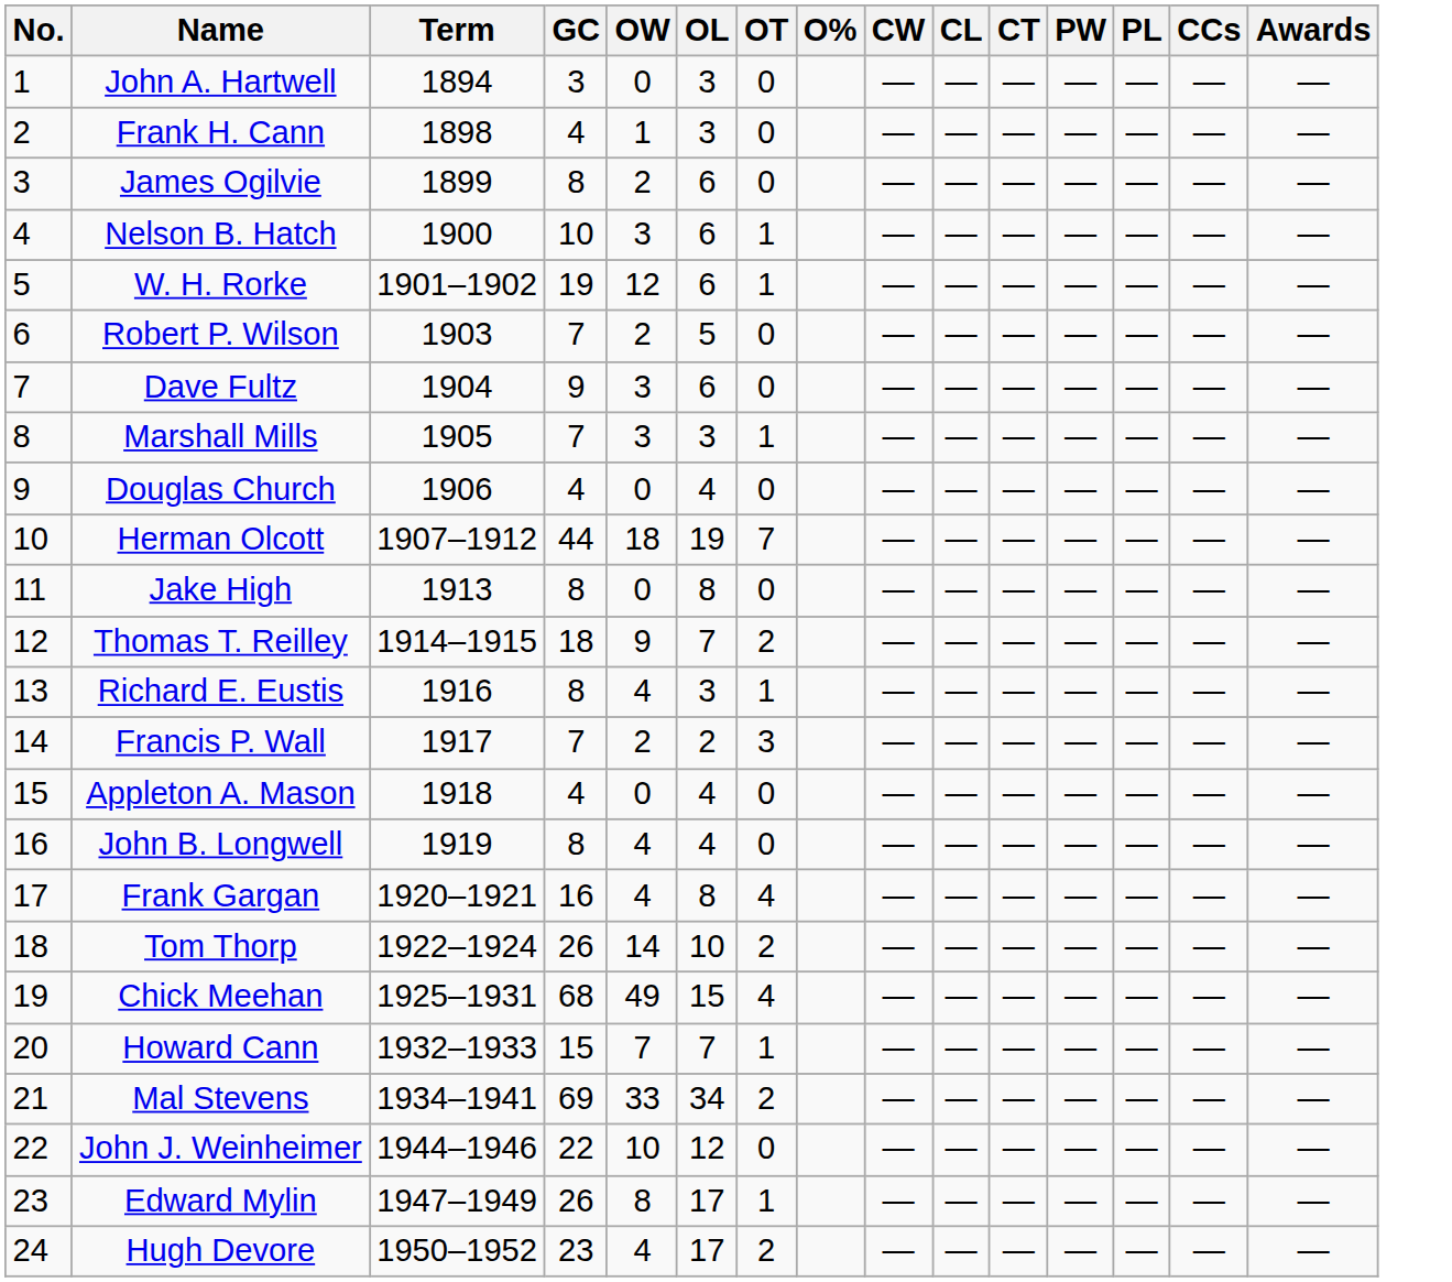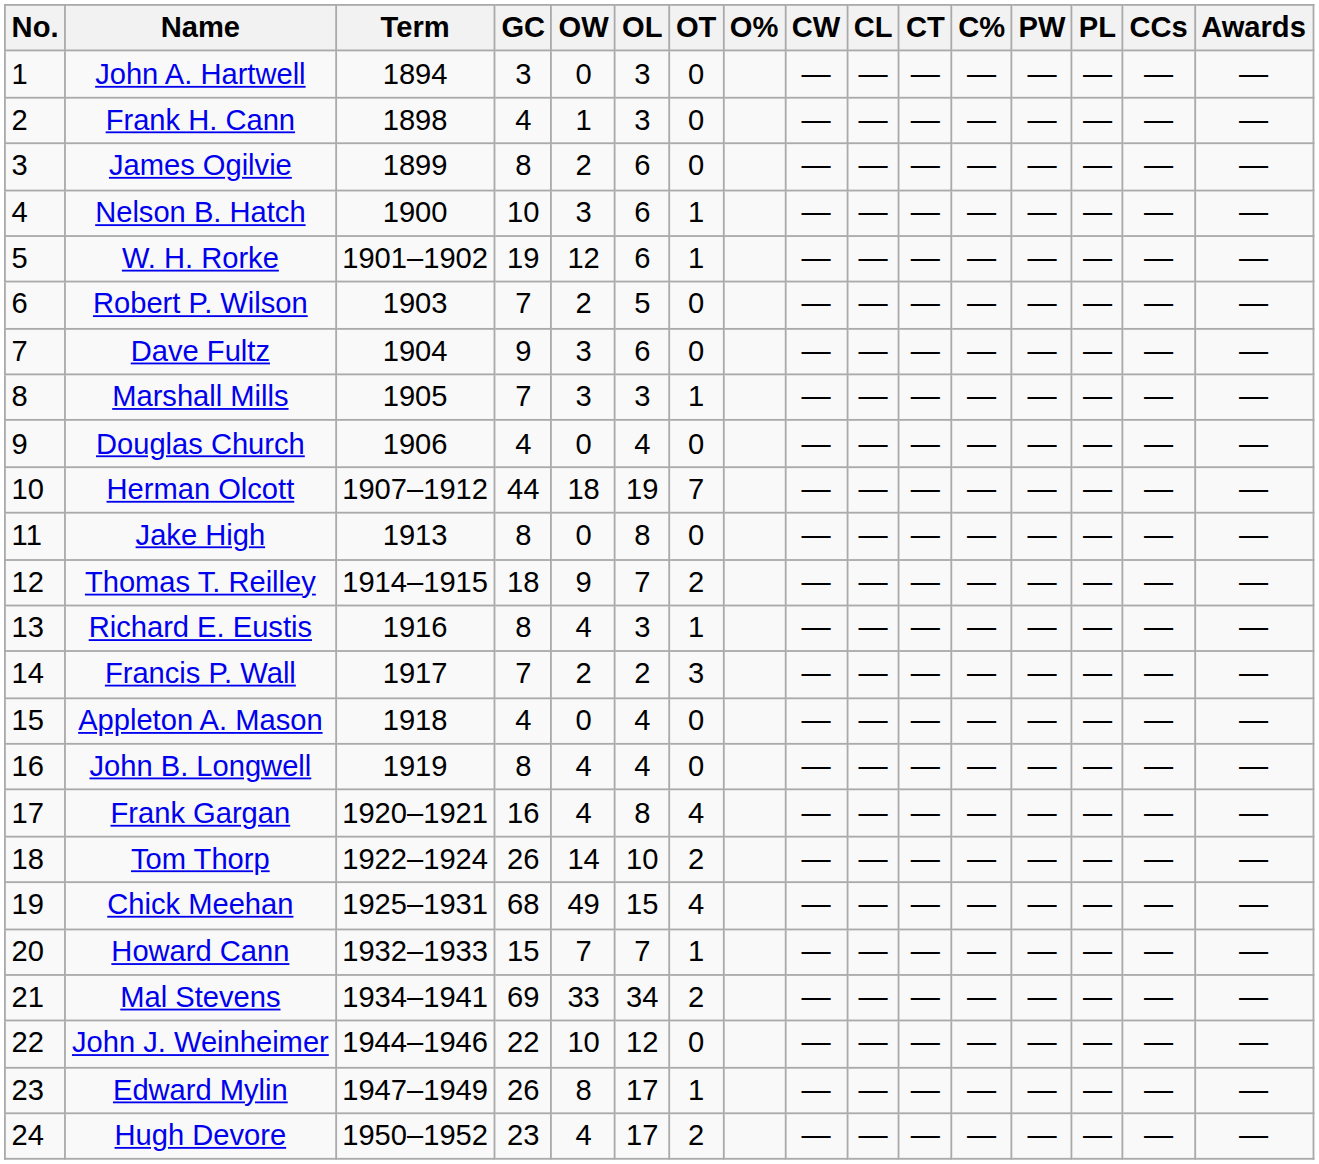 <table class="wikitable sortable">
 <tr>
 <th>No.</th>
 <th>Name</th>
 <th>Term</th>
 <th>GC</th>
 <th>OW</th>
 <th>OL</th>
 <th>OT</th>
 <th>O%</th>
 <th>CW</th>
 <th>CL</th>
 <th>CT</th>
+<th>C%</th>
 <th>PW</th>
 <th>PL</th>
 <th>CCs</th>
 <th class="unsortable">Awards</th>
 </tr>
 <tr>
 <td>1</td>
 <td align="center"><a href='#'>John A. Hartwell</a></td>
 <td align="center">1894</td>
 <td align="center">3</td>
 <td align="center">0</td>
 <td align="center">3</td>
 <td align="center">0</td>
 <td align="center"></td>
+<td align="center">—</td>
 <td align="center">—</td>
 <td align="center">—</td>
 <td align="center">—</td>
 <td align="center">—</td>
 <td align="center">—</td>
 <td align="center">—</td>
 <td align="center">—</td>
 </tr>
 <tr>
 <td>2</td>
 <td align="center"><a href='#'>Frank H. Cann</a></td>
 <td align="center">1898</td>
 <td align="center">4</td>
 <td align="center">1</td>
 <td align="center">3</td>
 <td align="center">0</td>
 <td align="center"></td>
 <td align="center">—</td>
 <td align="center">—</td>
 <td align="center">—</td>
 <td align="center">—</td>
 <td align="center">—</td>
 <td align="center">—</td>
 <td align="center">—</td>
+<td align="center">—</td>
 </tr>
 <tr>
 <td>3</td>
 <td align="center"><a href='#'>James Ogilvie</a></td>
 <td align="center">1899</td>
 <td align="center">8</td>
 <td align="center">2</td>
 <td align="center">6</td>
 <td align="center">0</td>
 <td align="center"></td>
+<td align="center">—</td>
 <td align="center">—</td>
 <td align="center">—</td>
 <td align="center">—</td>
 <td align="center">—</td>
 <td align="center">—</td>
 <td align="center">—</td>
 <td align="center">—</td>
 </tr>
 <tr>
 <td>4</td>
 <td align="center"><a href='#'>Nelson B. Hatch</a></td>
 <td align="center">1900</td>
 <td align="center">10</td>
 <td align="center">3</td>
 <td align="center">6</td>
 <td align="center">1</td>
 <td align="center"></td>
 <td align="center">—</td>
 <td align="center">—</td>
 <td align="center">—</td>
 <td align="center">—</td>
 <td align="center">—</td>
 <td align="center">—</td>
 <td align="center">—</td>
+<td align="center">—</td>
 </tr>
 <tr>
 <td>5</td>
 <td align="center"><a href='#'>W. H. Rorke</a></td>
 <td align="center">1901–1902</td>
 <td align="center">19</td>
 <td align="center">12</td>
 <td align="center">6</td>
 <td align="center">1</td>
 <td align="center"></td>
+<td align="center">—</td>
 <td align="center">—</td>
 <td align="center">—</td>
 <td align="center">—</td>
 <td align="center">—</td>
 <td align="center">—</td>
 <td align="center">—</td>
 <td align="center">—</td>
 </tr>
 <tr>
 <td>6</td>
 <td align="center"><a href='#'>Robert P. Wilson</a></td>
 <td align="center">1903</td>
 <td align="center">7</td>
 <td align="center">2</td>
 <td align="center">5</td>
 <td align="center">0</td>
 <td align="center"></td>
 <td align="center">—</td>
 <td align="center">—</td>
 <td align="center">—</td>
 <td align="center">—</td>
 <td align="center">—</td>
 <td align="center">—</td>
 <td align="center">—</td>
+<td align="center">—</td>
 </tr>
 <tr>
 <td>7</td>
 <td align="center"><a href='#'>Dave Fultz</a></td>
 <td align="center">1904</td>
 <td align="center">9</td>
 <td align="center">3</td>
 <td align="center">6</td>
 <td align="center">0</td>
 <td align="center"></td>
+<td align="center">—</td>
 <td align="center">—</td>
 <td align="center">—</td>
 <td align="center">—</td>
 <td align="center">—</td>
 <td align="center">—</td>
 <td align="center">—</td>
 <td align="center">—</td>
 </tr>
 <tr>
 <td>8</td>
 <td align="center"><a href='#'>Marshall Mills</a></td>
 <td align="center">1905</td>
 <td align="center">7</td>
 <td align="center">3</td>
 <td align="center">3</td>
 <td align="center">1</td>
 <td align="center"></td>
 <td align="center">—</td>
 <td align="center">—</td>
 <td align="center">—</td>
 <td align="center">—</td>
 <td align="center">—</td>
 <td align="center">—</td>
 <td align="center">—</td>
+<td align="center">—</td>
 </tr>
 <tr>
 <td>9</td>
 <td align="center"><a href='#'>Douglas Church</a></td>
 <td align="center">1906</td>
 <td align="center">4</td>
 <td align="center">0</td>
 <td align="center">4</td>
 <td align="center">0</td>
 <td align="center"></td>
+<td align="center">—</td>
 <td align="center">—</td>
 <td align="center">—</td>
 <td align="center">—</td>
 <td align="center">—</td>
 <td align="center">—</td>
 <td align="center">—</td>
 <td align="center">—</td>
 </tr>
 <tr>
 <td>10</td>
 <td align="center"><a href='#'>Herman Olcott</a></td>
 <td align="center">1907–1912</td>
 <td align="center">44</td>
 <td align="center">18</td>
 <td align="center">19</td>
 <td align="center">7</td>
 <td align="center"></td>
 <td align="center">—</td>
 <td align="center">—</td>
 <td align="center">—</td>
 <td align="center">—</td>
 <td align="center">—</td>
 <td align="center">—</td>
 <td align="center">—</td>
+<td align="center">—</td>
 </tr>
 <tr>
 <td>11</td>
 <td align="center"><a href='#'>Jake High</a></td>
 <td align="center">1913</td>
 <td align="center">8</td>
 <td align="center">0</td>
 <td align="center">8</td>
 <td align="center">0</td>
 <td align="center"></td>
+<td align="center">—</td>
 <td align="center">—</td>
 <td align="center">—</td>
 <td align="center">—</td>
 <td align="center">—</td>
 <td align="center">—</td>
 <td align="center">—</td>
 <td align="center">—</td>
 </tr>
 <tr>
 <td>12</td>
 <td align="center"><a href='#'>Thomas T. Reilley</a></td>
 <td align="center">1914–1915</td>
 <td align="center">18</td>
 <td align="center">9</td>
 <td align="center">7</td>
 <td align="center">2</td>
 <td align="center"></td>
 <td align="center">—</td>
 <td align="center">—</td>
 <td align="center">—</td>
 <td align="center">—</td>
 <td align="center">—</td>
 <td align="center">—</td>
 <td align="center">—</td>
+<td align="center">—</td>
 </tr>
 <tr>
 <td>13</td>
 <td align="center"><a href='#'>Richard E. Eustis</a></td>
 <td align="center">1916</td>
 <td align="center">8</td>
 <td align="center">4</td>
 <td align="center">3</td>
 <td align="center">1</td>
 <td align="center"></td>
+<td align="center">—</td>
 <td align="center">—</td>
 <td align="center">—</td>
 <td align="center">—</td>
 <td align="center">—</td>
 <td align="center">—</td>
 <td align="center">—</td>
 <td align="center">—</td>
 </tr>
 <tr>
 <td>14</td>
 <td align="center"><a href='#'>Francis P. Wall</a></td>
 <td align="center">1917</td>
 <td align="center">7</td>
 <td align="center">2</td>
 <td align="center">2</td>
 <td align="center">3</td>
 <td align="center"></td>
 <td align="center">—</td>
 <td align="center">—</td>
 <td align="center">—</td>
 <td align="center">—</td>
 <td align="center">—</td>
 <td align="center">—</td>
 <td align="center">—</td>
+<td align="center">—</td>
 </tr>
 <tr>
 <td>15</td>
 <td align="center"><a href='#'>Appleton A. Mason</a></td>
 <td align="center">1918</td>
 <td align="center">4</td>
 <td align="center">0</td>
 <td align="center">4</td>
 <td align="center">0</td>
 <td align="center"></td>
+<td align="center">—</td>
 <td align="center">—</td>
 <td align="center">—</td>
 <td align="center">—</td>
 <td align="center">—</td>
 <td align="center">—</td>
 <td align="center">—</td>
 <td align="center">—</td>
 </tr>
 <tr>
 <td>16</td>
 <td align="center"><a href='#'>John B. Longwell</a></td>
 <td align="center">1919</td>
 <td align="center">8</td>
 <td align="center">4</td>
 <td align="center">4</td>
 <td align="center">0</td>
 <td align="center"></td>
 <td align="center">—</td>
 <td align="center">—</td>
 <td align="center">—</td>
 <td align="center">—</td>
 <td align="center">—</td>
 <td align="center">—</td>
 <td align="center">—</td>
+<td align="center">—</td>
 </tr>
 <tr>
 <td>17</td>
 <td align="center"><a href='#'>Frank Gargan</a></td>
 <td align="center">1920–1921</td>
 <td align="center">16</td>
 <td align="center">4</td>
 <td align="center">8</td>
 <td align="center">4</td>
 <td align="center"></td>
+<td align="center">—</td>
 <td align="center">—</td>
 <td align="center">—</td>
 <td align="center">—</td>
 <td align="center">—</td>
 <td align="center">—</td>
 <td align="center">—</td>
 <td align="center">—</td>
 </tr>
 <tr>
 <td>18</td>
 <td align="center"><a href='#'>Tom Thorp</a></td>
 <td align="center">1922–1924</td>
 <td align="center">26</td>
 <td align="center">14</td>
 <td align="center">10</td>
 <td align="center">2</td>
 <td align="center"></td>
 <td align="center">—</td>
 <td align="center">—</td>
 <td align="center">—</td>
 <td align="center">—</td>
 <td align="center">—</td>
 <td align="center">—</td>
 <td align="center">—</td>
+<td align="center">—</td>
 </tr>
 <tr>
 <td>19</td>
 <td align="center"><a href='#'>Chick Meehan</a></td>
 <td align="center">1925–1931</td>
 <td align="center">68</td>
 <td align="center">49</td>
 <td align="center">15</td>
 <td align="center">4</td>
 <td align="center"></td>
+<td align="center">—</td>
 <td align="center">—</td>
 <td align="center">—</td>
 <td align="center">—</td>
 <td align="center">—</td>
 <td align="center">—</td>
 <td align="center">—</td>
 <td align="center">—</td>
 </tr>
 <tr>
 <td>20</td>
 <td align="center"><a href='#'>Howard Cann</a></td>
 <td align="center">1932–1933</td>
 <td align="center">15</td>
 <td align="center">7</td>
 <td align="center">7</td>
 <td align="center">1</td>
 <td align="center"></td>
 <td align="center">—</td>
 <td align="center">—</td>
 <td align="center">—</td>
 <td align="center">—</td>
 <td align="center">—</td>
 <td align="center">—</td>
 <td align="center">—</td>
+<td align="center">—</td>
 </tr>
 <tr>
 <td>21</td>
 <td align="center"><a href='#'>Mal Stevens</a></td>
 <td align="center">1934–1941</td>
 <td align="center">69</td>
 <td align="center">33</td>
 <td align="center">34</td>
 <td align="center">2</td>
 <td align="center"></td>
+<td align="center">—</td>
 <td align="center">—</td>
 <td align="center">—</td>
 <td align="center">—</td>
 <td align="center">—</td>
 <td align="center">—</td>
 <td align="center">—</td>
 <td align="center">—</td>
 </tr>
 <tr>
 <td>22</td>
 <td align="center"><a href='#'>John J. Weinheimer</a></td>
 <td align="center">1944–1946</td>
 <td align="center">22</td>
 <td align="center">10</td>
 <td align="center">12</td>
 <td align="center">0</td>
 <td align="center"></td>
 <td align="center">—</td>
 <td align="center">—</td>
 <td align="center">—</td>
 <td align="center">—</td>
 <td align="center">—</td>
 <td align="center">—</td>
 <td align="center">—</td>
+<td align="center">—</td>
 </tr>
 <tr>
 <td>23</td>
 <td align="center"><a href='#'>Edward Mylin</a></td>
 <td align="center">1947–1949</td>
 <td align="center">26</td>
 <td align="center">8</td>
 <td align="center">17</td>
 <td align="center">1</td>
 <td align="center"></td>
+<td align="center">—</td>
 <td align="center">—</td>
 <td align="center">—</td>
 <td align="center">—</td>
 <td align="center">—</td>
 <td align="center">—</td>
 <td align="center">—</td>
 <td align="center">—</td>
 </tr>
 <tr>
 <td>24</td>
 <td align="center"><a href='#'>Hugh Devore</a></td>
 <td align="center">1950–1952</td>
 <td align="center">23</td>
 <td align="center">4</td>
 <td align="center">17</td>
 <td align="center">2</td>
 <td align="center"></td>
 <td align="center">—</td>
 <td align="center">—</td>
 <td align="center">—</td>
 <td align="center">—</td>
 <td align="center">—</td>
 <td align="center">—</td>
 <td align="center">—</td>
+<td align="center">—</td>
 </tr>
 </table>
